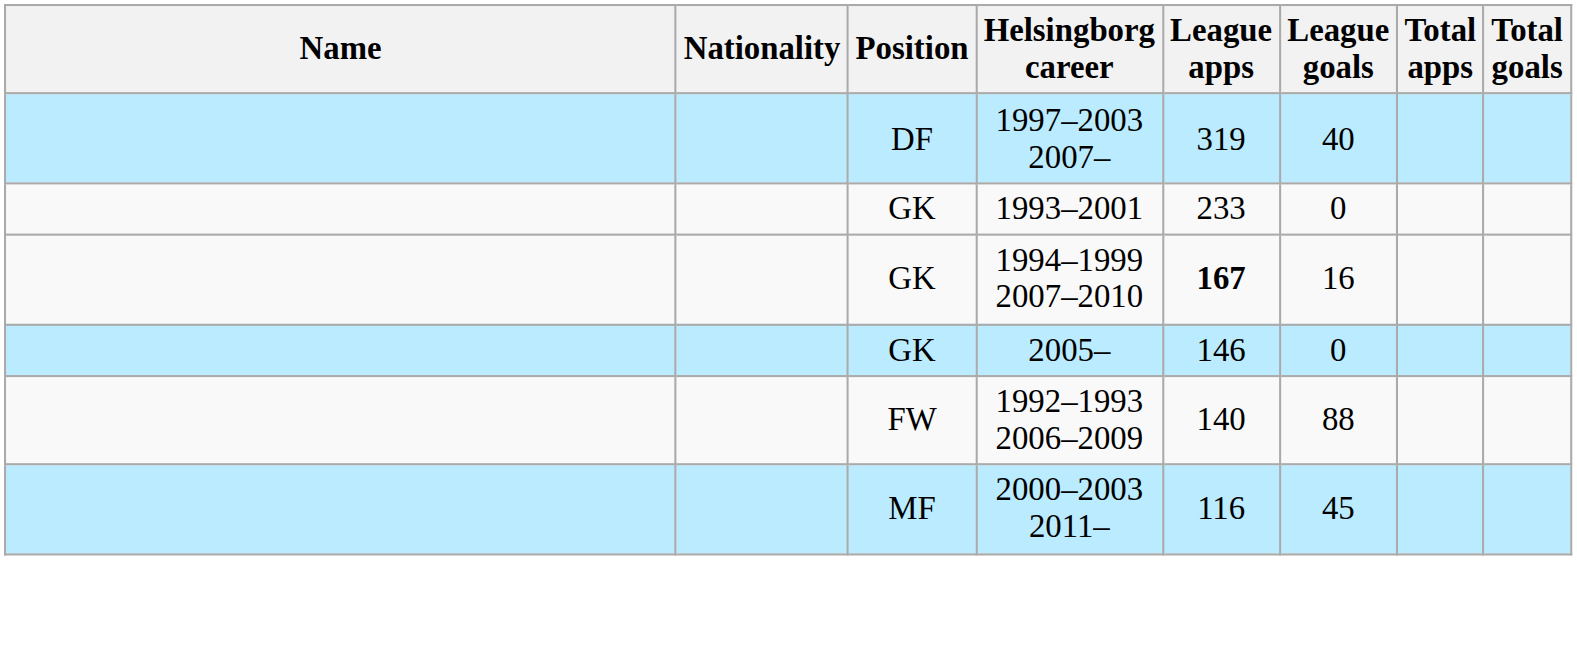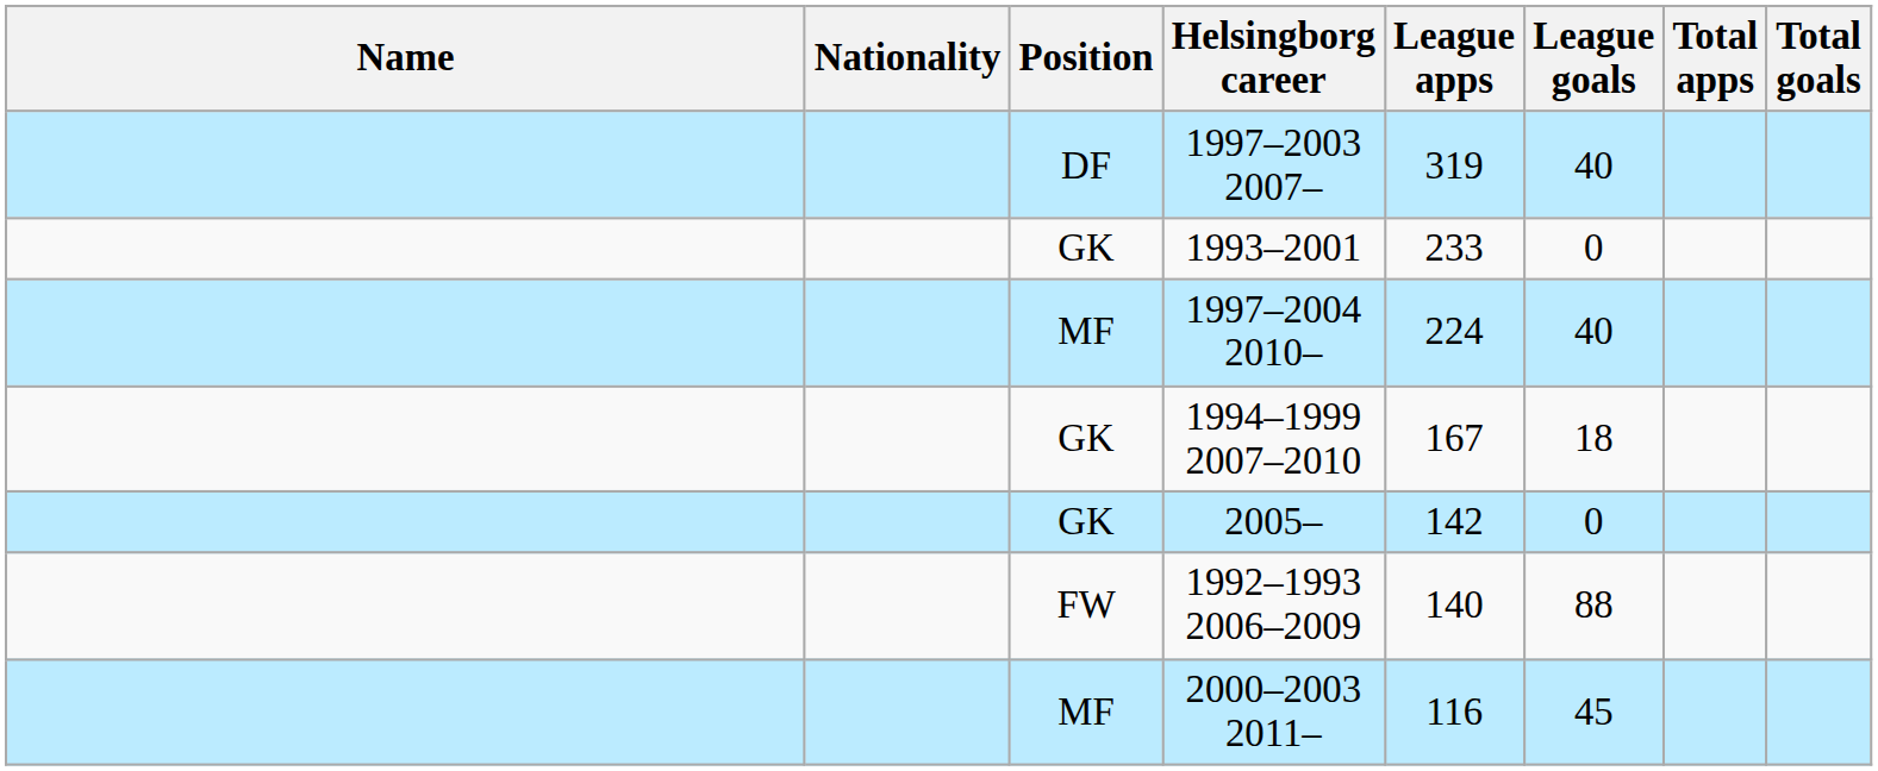 <table class="wikitable sortable" style="text-align: center;">
 <tr>
 <th style="width:20em">Name</th>
 <th>Nationality</th>
 <th>Position</th>
 <th>Helsingborg<br>career</th>
 <th>League<br>apps</th>
 <th>League<br>goals</th>
 <th>Total<br>apps</th>
 <th>Total<br>goals</th>
 </tr>
 <tr style="background:#bbebff;">
 <td align=left></td>
 <td align=left></td>
 <td>DF</td>
 <td>1997–2003<br>2007–</td>
 <td>319</td>
 <td>40</td>
 <td></td>
 <td></td>
 </tr>
 <tr>
 <td align=left></td>
 <td align=left></td>
 <td>GK</td>
 <td>1993–2001</td>
 <td>233</td>
 <td>0</td>
 <td></td>
 <td></td>
 </tr>
+<tr style="background:#bbebff;">
+<td align=left></td>
+<td align=left></td>
+<td>MF</td>
+<td>1997–2004<br>2010–</td>
+<td>224</td>
+<td>40</td>
+<td></td>
+<td></td>
+</tr>
 <tr>
 <td align=left></td>
 <td align=left></td>
 <td>GK</td>
 <td>1994–1999<br>2007–2010</td>
-<td><strong>167</strong></td>
-<td>16</td>
+<td>167</td>
+<td>18</td>
 <td></td>
 <td></td>
 </tr>
 <tr style="background:#bbebff;">
 <td align=left></td>
 <td align=left></td>
 <td>GK</td>
 <td>2005–</td>
-<td>146</td>
+<td>142</td>
 <td>0</td>
 <td></td>
 <td></td>
 </tr>
 <tr>
 <td align=left></td>
 <td align=left></td>
 <td>FW</td>
 <td>1992–1993<br>2006–2009</td>
 <td>140</td>
 <td>88</td>
 <td></td>
 <td></td>
 </tr>
 <tr style="background:#bbebff;">
 <td align=left></td>
 <td align=left></td>
 <td>MF</td>
 <td>2000–2003<br>2011–</td>
 <td>116</td>
 <td>45</td>
 <td></td>
 <td></td>
 </tr>
 </table>
